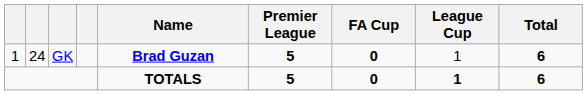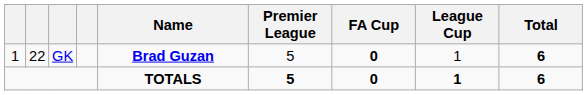 <table class="wikitable" style="font-size: 95%; text-align: center;">
 <tr>
 <th width=15></th>
 <th width=15></th>
 <th width=15></th>
 <th width=15></th>
 <th width=150>Name</th>
 <th width=80>Premier League</th>
 <th width=80>FA Cup</th>
 <th width=80>League Cup</th>
 <th width=80>Total</th>
 </tr>
 <tr>
 <td>1</td>
-<td>24</td>
+<td>22</td>
 <td><a href='#'>GK</a></td>
 <td></td>
 <td><strong><a href='#'>Brad Guzan</a></strong></td>
-<td><strong>5</strong></td>
+<td>5</td>
 <td><strong>0</strong></td>
 <td>1</td>
 <td><strong>6</strong></td>
 </tr>
 <tr>
 <td colspan="4"></td>
 <td><strong>TOTALS</strong></td>
 <td><strong>5</strong></td>
 <td><strong>0</strong></td>
 <td><strong>1</strong></td>
 <td><strong>6</strong></td>
 </tr>
 </table>
